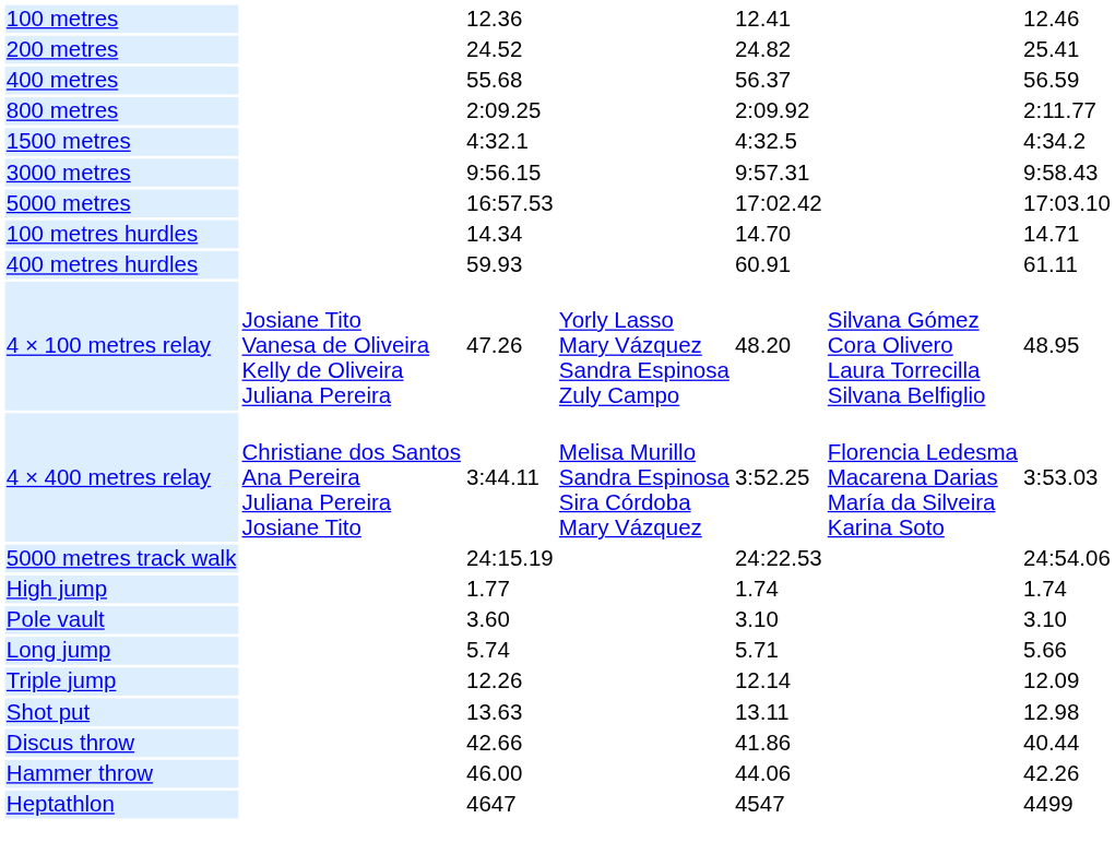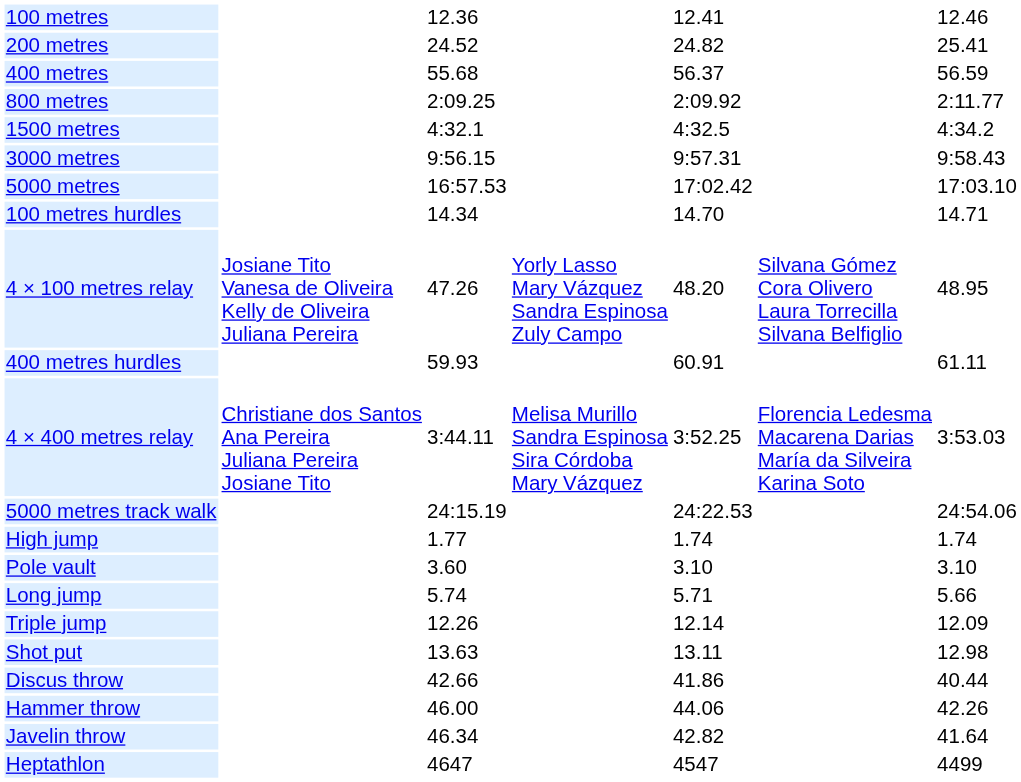 <table>
 <tr>
 <td bgcolor = DDEEFF><a href='#'>100 metres</a></td>
 <td></td>
 <td>12.36</td>
 <td></td>
 <td>12.41</td>
 <td></td>
 <td>12.46</td>
 </tr>
 <tr>
 <td bgcolor = DDEEFF><a href='#'>200 metres</a></td>
 <td></td>
 <td>24.52</td>
 <td></td>
 <td>24.82</td>
 <td></td>
 <td>25.41</td>
 </tr>
 <tr>
 <td bgcolor = DDEEFF><a href='#'>400 metres</a></td>
 <td></td>
 <td>55.68</td>
 <td></td>
 <td>56.37</td>
 <td></td>
 <td>56.59</td>
 </tr>
 <tr>
 <td bgcolor = DDEEFF><a href='#'>800 metres</a></td>
 <td></td>
 <td>2:09.25</td>
 <td></td>
 <td>2:09.92</td>
 <td></td>
 <td>2:11.77</td>
 </tr>
 <tr>
 <td bgcolor = DDEEFF><a href='#'>1500 metres</a></td>
 <td></td>
 <td>4:32.1</td>
 <td></td>
 <td>4:32.5</td>
 <td></td>
 <td>4:34.2</td>
 </tr>
 <tr>
 <td bgcolor = DDEEFF><a href='#'>3000 metres</a></td>
 <td></td>
 <td>9:56.15</td>
 <td></td>
 <td>9:57.31</td>
 <td></td>
 <td>9:58.43</td>
 </tr>
 <tr>
 <td bgcolor = DDEEFF><a href='#'>5000 metres</a></td>
 <td></td>
 <td>16:57.53</td>
 <td></td>
 <td>17:02.42</td>
 <td></td>
 <td>17:03.10</td>
 </tr>
 <tr>
 <td bgcolor = DDEEFF><a href='#'>100 metres hurdles</a></td>
 <td></td>
 <td>14.34</td>
 <td></td>
 <td>14.70</td>
 <td></td>
 <td>14.71</td>
 </tr>
 <tr>
+<td bgcolor = DDEEFF><a href='#'>4 × 100 metres relay</a></td>
+<td><br><a href='#'>Josiane Tito</a><br><a href='#'>Vanesa de Oliveira</a><br><a href='#'>Kelly de Oliveira</a><br><a href='#'>Juliana Pereira</a></td>
+<td>47.26</td>
+<td><br><a href='#'>Yorly Lasso</a><br><a href='#'>Mary Vázquez</a><br><a href='#'>Sandra Espinosa</a><br><a href='#'>Zuly Campo</a></td>
+<td>48.20</td>
+<td><br><a href='#'>Silvana Gómez</a><br><a href='#'>Cora Olivero</a><br><a href='#'>Laura Torrecilla</a><br><a href='#'>Silvana Belfiglio</a></td>
+<td>48.95</td>
+</tr>
+<tr>
 <td bgcolor = DDEEFF><a href='#'>400 metres hurdles</a></td>
 <td></td>
 <td>59.93</td>
 <td></td>
 <td>60.91</td>
 <td></td>
 <td>61.11</td>
-</tr>
-<tr>
-<td bgcolor = DDEEFF><a href='#'>4 × 100 metres relay</a></td>
-<td><br><a href='#'>Josiane Tito</a><br><a href='#'>Vanesa de Oliveira</a><br><a href='#'>Kelly de Oliveira</a><br><a href='#'>Juliana Pereira</a></td>
-<td>47.26</td>
-<td><br><a href='#'>Yorly Lasso</a><br><a href='#'>Mary Vázquez</a><br><a href='#'>Sandra Espinosa</a><br><a href='#'>Zuly Campo</a></td>
-<td>48.20</td>
-<td><br><a href='#'>Silvana Gómez</a><br><a href='#'>Cora Olivero</a><br><a href='#'>Laura Torrecilla</a><br><a href='#'>Silvana Belfiglio</a></td>
-<td>48.95</td>
 </tr>
 <tr>
 <td bgcolor = DDEEFF><a href='#'>4 × 400 metres relay</a></td>
 <td><br><a href='#'>Christiane dos Santos</a><br><a href='#'>Ana Pereira</a><br><a href='#'>Juliana Pereira</a><br><a href='#'>Josiane Tito</a></td>
 <td>3:44.11</td>
 <td><br><a href='#'>Melisa Murillo</a><br><a href='#'>Sandra Espinosa</a><br><a href='#'>Sira Córdoba</a><br><a href='#'>Mary Vázquez</a></td>
 <td>3:52.25</td>
 <td><br><a href='#'>Florencia Ledesma</a><br><a href='#'>Macarena Darias</a><br><a href='#'>María da Silveira</a><br><a href='#'>Karina Soto</a></td>
 <td>3:53.03</td>
 </tr>
 <tr>
 <td bgcolor = DDEEFF><a href='#'>5000 metres track walk</a></td>
 <td></td>
 <td>24:15.19</td>
 <td></td>
 <td>24:22.53</td>
 <td></td>
 <td>24:54.06</td>
 </tr>
 <tr>
 <td bgcolor = DDEEFF><a href='#'>High jump</a></td>
 <td></td>
 <td>1.77</td>
 <td></td>
 <td>1.74</td>
 <td></td>
 <td>1.74</td>
 </tr>
 <tr>
 <td bgcolor = DDEEFF><a href='#'>Pole vault</a></td>
 <td></td>
 <td>3.60</td>
 <td></td>
 <td>3.10</td>
 <td></td>
 <td>3.10</td>
 </tr>
 <tr>
 <td bgcolor = DDEEFF><a href='#'>Long jump</a></td>
 <td></td>
 <td>5.74</td>
 <td></td>
 <td>5.71</td>
 <td></td>
 <td>5.66</td>
 </tr>
 <tr>
 <td bgcolor = DDEEFF><a href='#'>Triple jump</a></td>
 <td></td>
 <td>12.26</td>
 <td></td>
 <td>12.14</td>
 <td></td>
 <td>12.09</td>
 </tr>
 <tr>
 <td bgcolor = DDEEFF><a href='#'>Shot put</a></td>
 <td></td>
 <td>13.63</td>
 <td></td>
 <td>13.11</td>
 <td></td>
 <td>12.98</td>
 </tr>
 <tr>
 <td bgcolor = DDEEFF><a href='#'>Discus throw</a></td>
 <td></td>
 <td>42.66</td>
 <td></td>
 <td>41.86</td>
 <td></td>
 <td>40.44</td>
 </tr>
 <tr>
 <td bgcolor = DDEEFF><a href='#'>Hammer throw</a></td>
 <td></td>
 <td>46.00</td>
 <td></td>
 <td>44.06</td>
 <td></td>
 <td>42.26</td>
 </tr>
 <tr>
+<td bgcolor = DDEEFF><a href='#'>Javelin throw</a></td>
+<td></td>
+<td>46.34</td>
+<td></td>
+<td>42.82</td>
+<td></td>
+<td>41.64</td>
+</tr>
+<tr>
 <td bgcolor = DDEEFF><a href='#'>Heptathlon</a></td>
 <td></td>
 <td>4647</td>
 <td></td>
 <td>4547</td>
 <td></td>
 <td>4499</td>
 </tr>
 </table>
